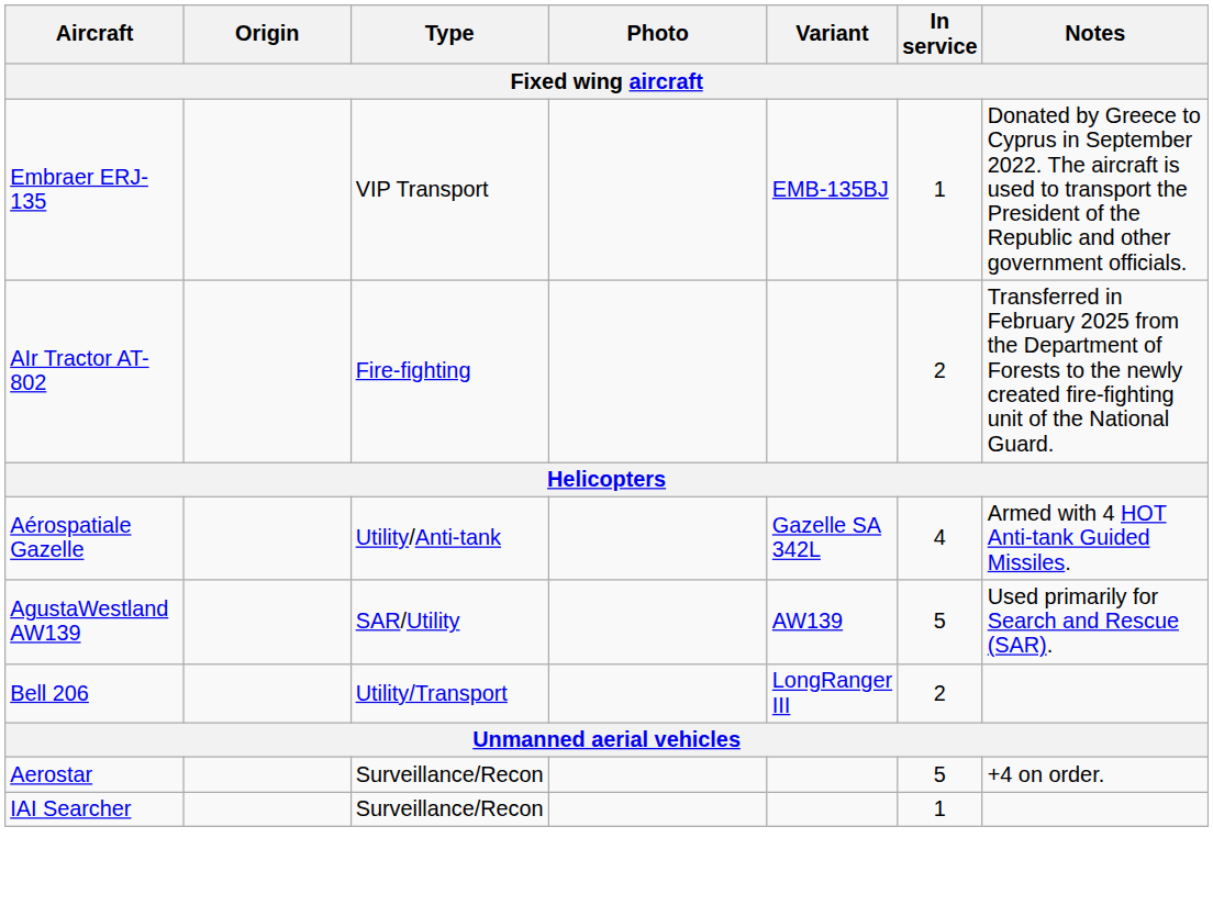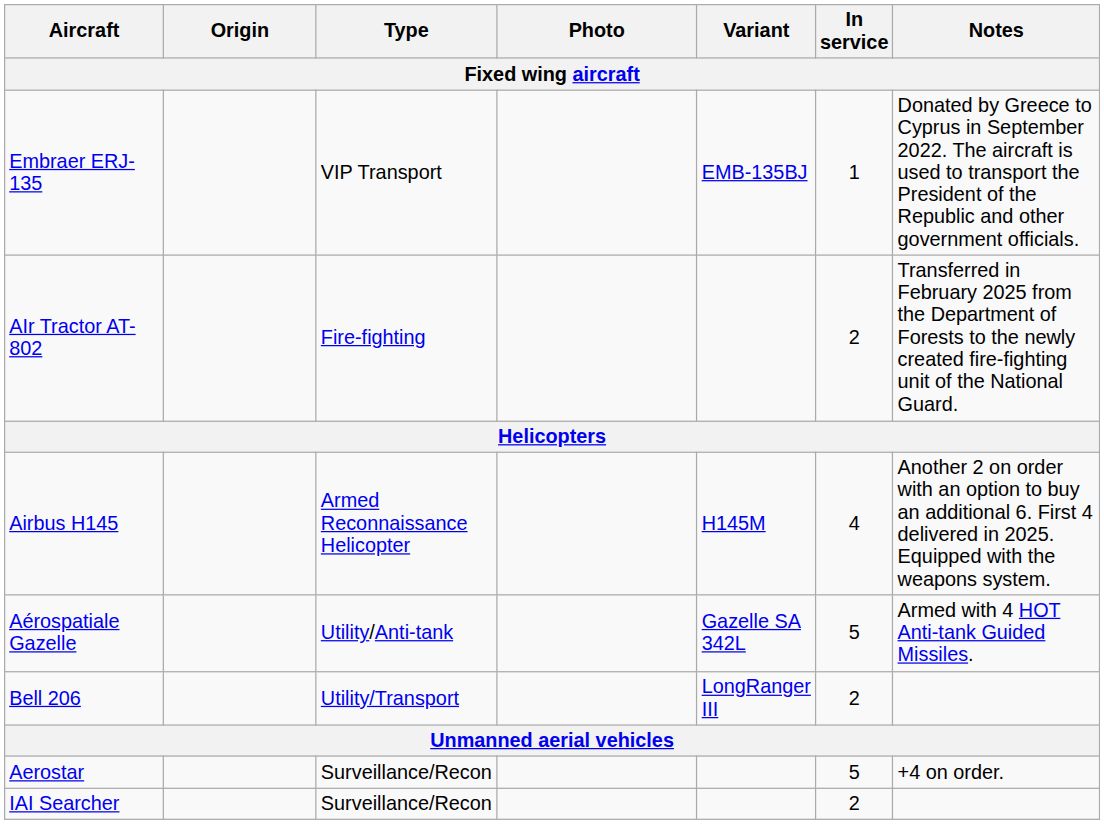 <table class=wikitable width="100%">
 <tr>
 <th width="15%">Aircraft</th>
 <th width="15%">Origin</th>
 <th width="15%">Type</th>
 <th width="20%">Photo</th>
 <th width="10%">Variant</th>
 <th width="5%">In service</th>
 <th width="20%">Notes</th>
 </tr>
 <tr>
 <th colspan="7">Fixed wing <a href='#'>aircraft</a></th>
 </tr>
 <tr>
 <td><a href='#'>Embraer ERJ-135</a></td>
 <td></td>
 <td>VIP Transport</td>
 <td></td>
 <td><a href='#'>EMB-135BJ</a></td>
 <td align="center">1</td>
 <td>Donated by Greece to Cyprus in September 2022. The aircraft is used to transport the President of the Republic and other government officials.</td>
 </tr>
 <tr>
 <td><a href='#'>AIr Tractor AT-802</a></td>
 <td></td>
 <td><a href='#'>Fire-fighting</a></td>
 <td></td>
 <td></td>
 <td align="center">2</td>
 <td>Transferred in February 2025 from the Department of Forests to the newly created fire-fighting unit of the National Guard.</td>
 </tr>
 <tr>
 <th colspan="7"><a href='#'>Helicopters</a></th>
 </tr>
 <tr>
+<td><a href='#'>Airbus H145</a></td>
+<td> <br> </td>
+<td><a href='#'>Armed Reconnaissance Helicopter</a></td>
+<td></td>
+<td><a href='#'>H145M</a></td>
+<td align="center">4</td>
+<td>Another 2 on order with an option to buy an additional 6. First 4 delivered in 2025. Equipped with the  weapons system.</td>
+</tr>
+<tr>
 <td><a href='#'>Aérospatiale Gazelle</a></td>
 <td></td>
 <td><a href='#'>Utility</a>/<a href='#'>Anti-tank</a></td>
 <td></td>
 <td><a href='#'>Gazelle SA 342L</a></td>
-<td align="center">4</td>
+<td align="center">5</td>
 <td>Armed with 4 <a href='#'>HOT</a> <a href='#'>Anti-tank Guided Missiles</a>.</td>
-</tr>
-<tr>
-<td><a href='#'>AgustaWestland AW139</a></td>
-<td></td>
-<td><a href='#'>SAR</a>/<a href='#'>Utility</a></td>
-<td></td>
-<td><a href='#'>AW139</a></td>
-<td align="center">5</td>
-<td>Used primarily for <a href='#'>Search and Rescue (SAR)</a>.</td>
 </tr>
 <tr>
 <td><a href='#'>Bell 206</a></td>
 <td></td>
 <td><a href='#'>Utility/Transport</a></td>
 <td></td>
 <td><a href='#'>LongRanger III</a></td>
 <td align="center">2</td>
 <td></td>
 </tr>
 <tr>
 <th colspan="7"><a href='#'>Unmanned aerial vehicles</a></th>
 </tr>
 <tr>
 <td><a href='#'>Aerostar</a></td>
 <td></td>
 <td>Surveillance/Recon</td>
 <td></td>
 <td></td>
 <td align="center">5</td>
 <td>+4 on order.</td>
 </tr>
 <tr>
 <td><a href='#'>IAI Searcher</a></td>
 <td></td>
 <td>Surveillance/Recon</td>
 <td></td>
 <td></td>
-<td align="center">1</td>
+<td align="center">2</td>
 <td></td>
 </tr>
 </table>
